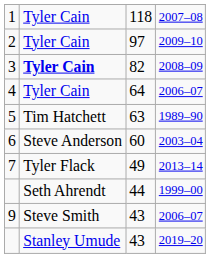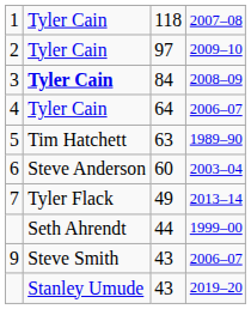 <table class="wikitable">
 <tr>
 </tr>
 <tr>
 <td>1</td>
 <td><a href='#'>Tyler Cain</a></td>
 <td>118</td>
 <td style="font-size:80%;"><a href='#'>2007–08</a></td>
 </tr>
 <tr>
 <td>2</td>
 <td><a href='#'>Tyler Cain</a></td>
 <td>97</td>
 <td style="font-size:80%;"><a href='#'>2009–10</a></td>
 </tr>
 <tr>
 <td>3</td>
 <td><strong><a href='#'>Tyler Cain</a></strong></td>
-<td>82</td>
+<td>84</td>
 <td style="font-size:80%;"><a href='#'>2008–09</a></td>
 </tr>
 <tr>
 <td>4</td>
 <td><a href='#'>Tyler Cain</a></td>
 <td>64</td>
 <td style="font-size:80%;"><a href='#'>2006–07</a></td>
 </tr>
 <tr>
 <td>5</td>
 <td>Tim Hatchett</td>
 <td>63</td>
 <td style="font-size:80%;"><a href='#'>1989–90</a></td>
 </tr>
 <tr>
 <td>6</td>
 <td>Steve Anderson</td>
 <td>60</td>
 <td style="font-size:80%;"><a href='#'>2003–04</a></td>
 </tr>
 <tr>
 <td>7</td>
 <td>Tyler Flack</td>
 <td>49</td>
 <td style="font-size:80%;"><a href='#'>2013–14</a></td>
 </tr>
 <tr>
 <td></td>
 <td>Seth Ahrendt</td>
 <td>44</td>
 <td style="font-size:80%;"><a href='#'>1999–00</a></td>
 </tr>
 <tr>
 <td>9</td>
 <td>Steve Smith</td>
 <td>43</td>
 <td style="font-size:80%;"><a href='#'>2006–07</a></td>
 </tr>
 <tr>
 <td></td>
 <td><a href='#'>Stanley Umude</a></td>
 <td>43</td>
 <td style="font-size:80%;"><a href='#'>2019–20</a></td>
 </tr>
 </table>
